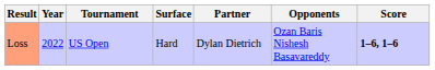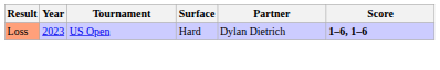 <table class="wikitable" style=font-size:97%>
 <tr>
 <th>Result</th>
 <th>Year</th>
 <th width=150>Tournament</th>
 <th>Surface</th>
 <th width=150>Partner</th>
-<th width=150>Opponents</th>
 <th width=150>Score</th>
 </tr>
 <tr style="background:#ccf;">
 <td bgcolor=FFA07A>Loss</td>
-<td><a href='#'>2022</a></td>
+<td><a href='#'>2023</a></td>
 <td><a href='#'>US Open</a></td>
 <td>Hard</td>
 <td> Dylan Dietrich</td>
-<td> <a href='#'>Ozan Baris</a><br> <a href='#'>Nishesh Basavareddy</a></td>
 <td><strong>1–6, 1–6</strong></td>
 </tr>
 </table>
